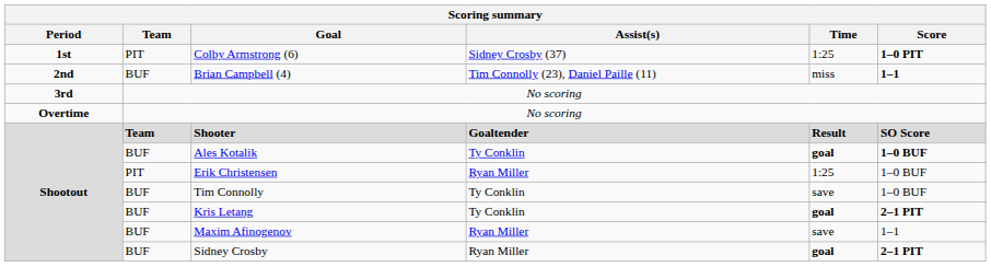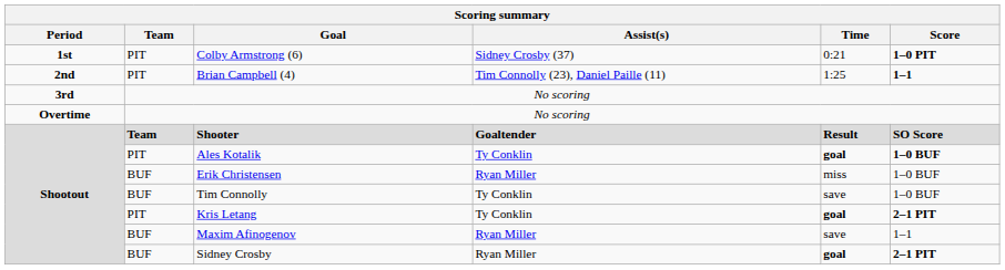 <table style="width:100%;" class="wikitable">
 <tr>
 <th colspan=6>Scoring summary</th>
 </tr>
 <tr>
 <th style="width:12%;">Period</th>
 <th style="width:7%;">Team</th>
 <th style="width:28%;">Goal</th>
 <th style="width:35%;">Assist(s)</th>
 <th style="width:7%;">Time</th>
 <th style="width:11%;">Score</th>
 </tr>
 <tr>
 <td align=center><strong>1st</strong></td>
 <td>PIT</td>
 <td><a href='#'>Colby Armstrong</a> (6)</td>
 <td><a href='#'>Sidney Crosby</a> (37)</td>
-<td>1:25</td>
+<td>0:21</td>
 <td><strong>1–0 PIT</strong></td>
 </tr>
 <tr>
 <td align=center><strong>2nd</strong></td>
-<td>BUF</td>
+<td>PIT</td>
 <td><a href='#'>Brian Campbell</a> (4)</td>
 <td><a href='#'>Tim Connolly</a> (23), <a href='#'>Daniel Paille</a> (11)</td>
-<td>miss</td>
+<td>1:25</td>
 <td><strong>1–1</strong></td>
 </tr>
 <tr>
 <td align=center><strong>3rd</strong></td>
 <td colspan="5" align=center><em>No scoring</em></td>
 </tr>
 <tr>
 <td align=center><strong>Overtime</strong></td>
 <td colspan="5" align=center><em>No scoring</em></td>
 </tr>
 <tr>
 <td rowspan="7" style="background:#DCDCDC" align=center><strong>Shootout</strong></td>
 <td style="background:#DCDCDC"><strong>Team</strong></td>
 <td style="background:#DCDCDC"><strong>Shooter</strong></td>
 <td style="background:#DCDCDC"><strong>Goaltender</strong></td>
 <td style="background:#DCDCDC"><strong>Result</strong></td>
 <td style="background:#DCDCDC"><strong>SO Score</strong></td>
 </tr>
 <tr>
-<td>BUF</td>
+<td>PIT</td>
 <td><a href='#'>Ales Kotalik</a></td>
 <td><a href='#'>Ty Conklin</a></td>
 <td><strong>goal</strong></td>
 <td><strong>1–0 BUF</strong></td>
 </tr>
 <tr>
-<td>PIT</td>
+<td>BUF</td>
 <td><a href='#'>Erik Christensen</a></td>
 <td><a href='#'>Ryan Miller</a></td>
-<td>1:25</td>
+<td>miss</td>
 <td>1–0 BUF</td>
 </tr>
 <tr>
 <td>BUF</td>
 <td>Tim Connolly</td>
 <td>Ty Conklin</td>
 <td>save</td>
 <td>1–0 BUF</td>
 </tr>
 <tr>
-<td>BUF</td>
+<td>PIT</td>
 <td><a href='#'>Kris Letang</a></td>
 <td>Ty Conklin</td>
 <td><strong>goal</strong></td>
 <td><strong>2–1 PIT</strong></td>
 </tr>
 <tr>
 <td>BUF</td>
 <td><a href='#'>Maxim Afinogenov</a></td>
 <td><a href='#'>Ryan Miller</a></td>
 <td>save</td>
 <td>1–1</td>
 </tr>
 <tr>
 <td>BUF</td>
 <td>Sidney Crosby</td>
 <td>Ryan Miller</td>
 <td><strong>goal</strong></td>
 <td><strong>2–1 PIT</strong></td>
 </tr>
 </table>
